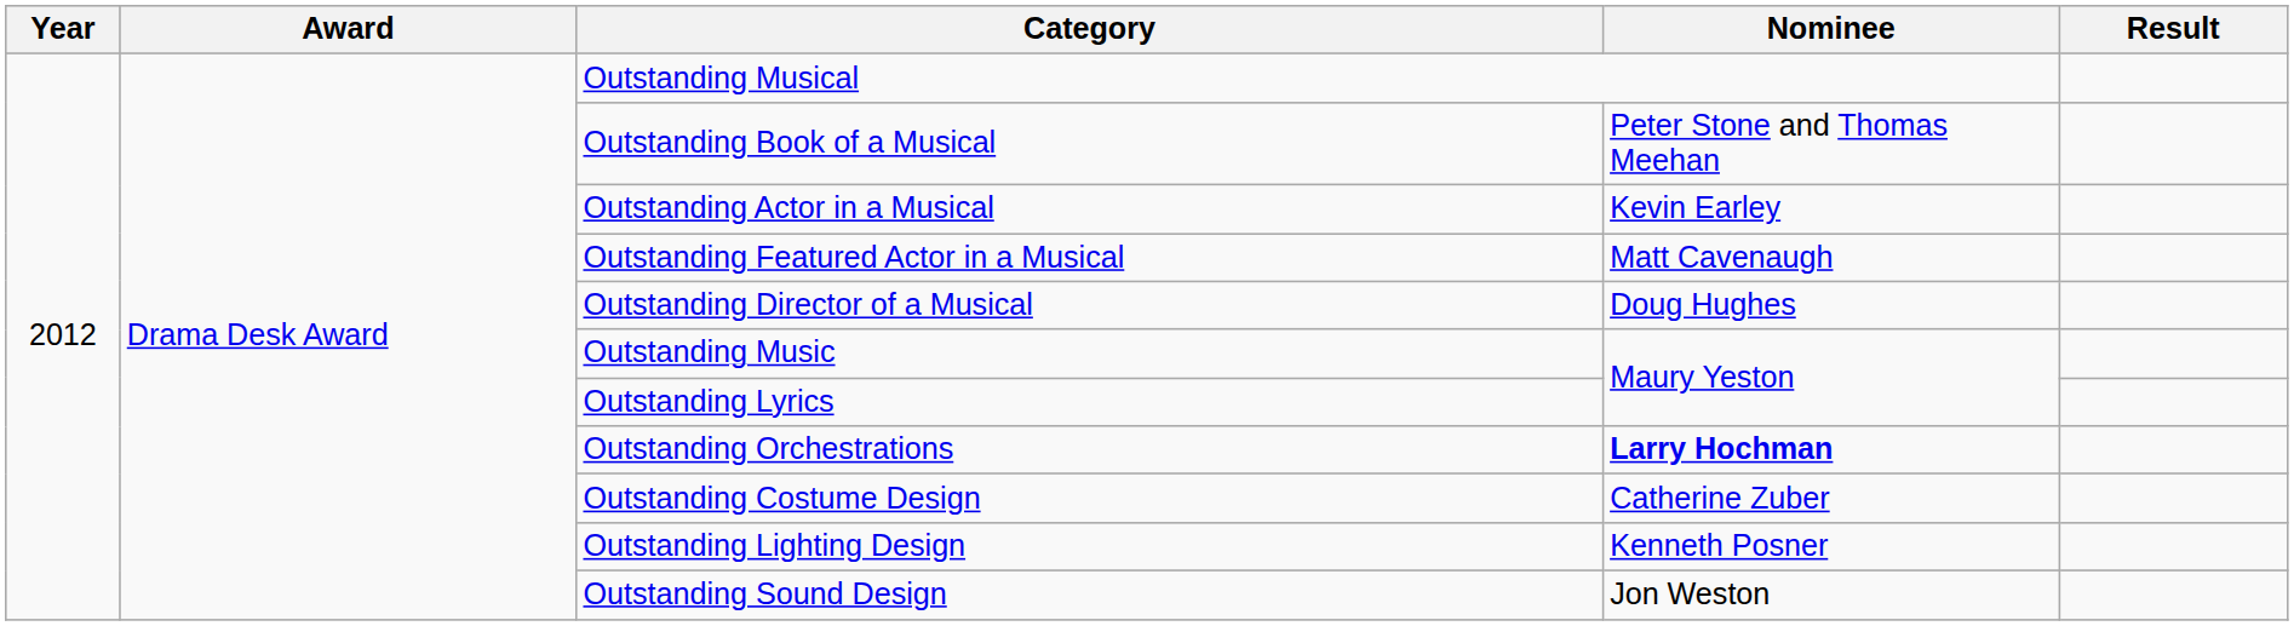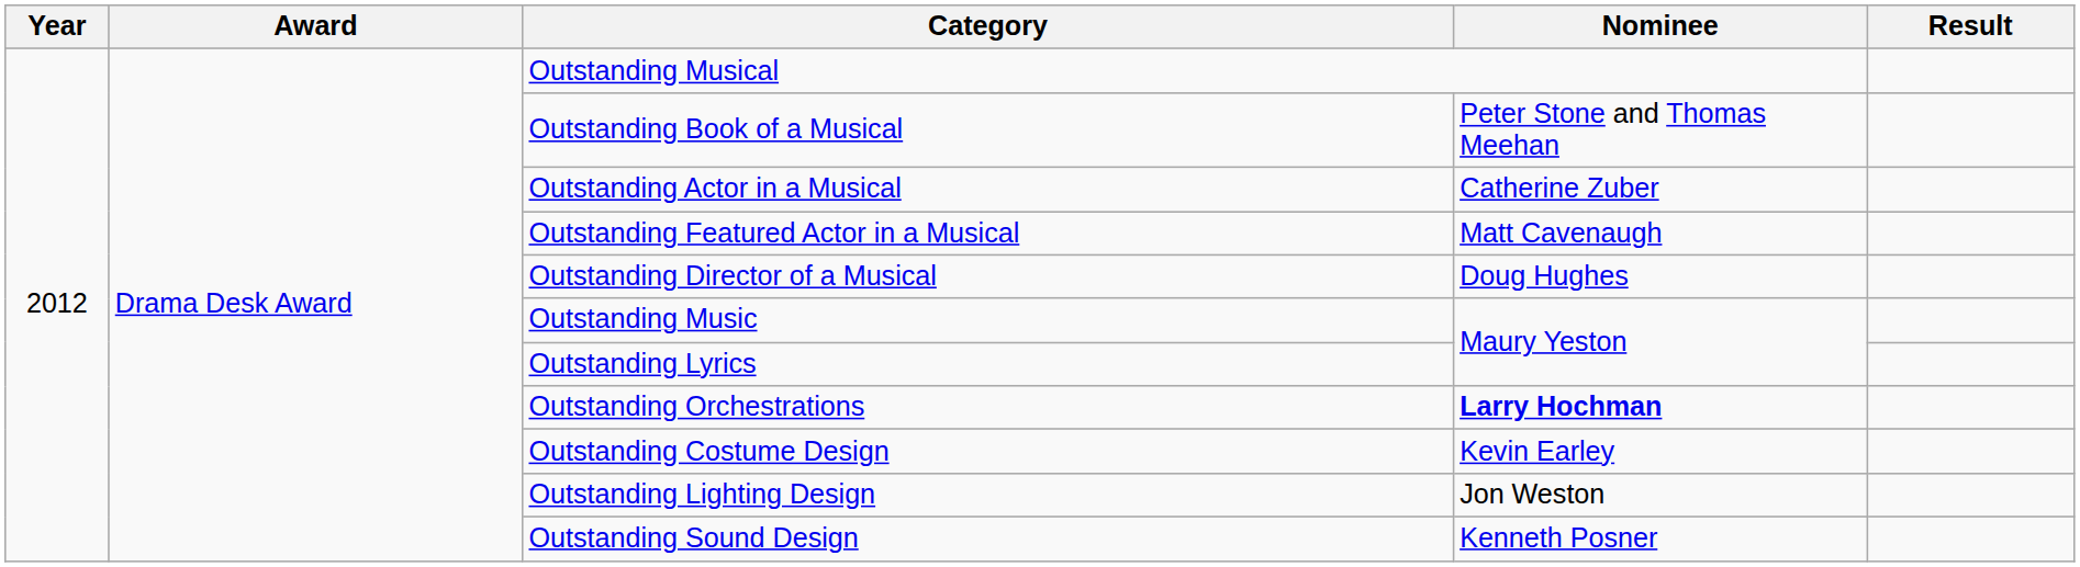 <table class="wikitable" width="95%">
 <tr>
 <th width="5%">Year</th>
 <th width="20%">Award</th>
 <th width="45%">Category</th>
 <th width="20%">Nominee</th>
 <th width="10%">Result</th>
 </tr>
 <tr>
 <td rowspan="11" align="center">2012</td>
 <td rowspan="11"><a href='#'>Drama Desk Award</a></td>
 <td colspan="2"><a href='#'>Outstanding Musical</a></td>
 <td></td>
 </tr>
 <tr>
 <td><a href='#'>Outstanding Book of a Musical</a></td>
 <td><a href='#'>Peter Stone</a> and <a href='#'>Thomas Meehan</a></td>
 <td></td>
 </tr>
 <tr>
 <td><a href='#'>Outstanding Actor in a Musical</a></td>
-<td><a href='#'>Kevin Earley</a></td>
+<td><a href='#'>Catherine Zuber</a></td>
 <td></td>
 </tr>
 <tr>
 <td><a href='#'>Outstanding Featured Actor in a Musical</a></td>
 <td><a href='#'>Matt Cavenaugh</a></td>
 <td></td>
 </tr>
 <tr>
 <td><a href='#'>Outstanding Director of a Musical</a></td>
 <td><a href='#'>Doug Hughes</a></td>
 <td></td>
 </tr>
 <tr>
 <td><a href='#'>Outstanding Music</a></td>
 <td rowspan="2"><a href='#'>Maury Yeston</a></td>
 <td></td>
 </tr>
 <tr>
 <td><a href='#'>Outstanding Lyrics</a></td>
 <td></td>
 </tr>
 <tr>
 <td><a href='#'>Outstanding Orchestrations</a></td>
 <td><strong><a href='#'>Larry Hochman</a></strong></td>
 <td></td>
 </tr>
 <tr>
 <td><a href='#'>Outstanding Costume Design</a></td>
-<td><a href='#'>Catherine Zuber</a></td>
+<td><a href='#'>Kevin Earley</a></td>
 <td></td>
 </tr>
 <tr>
 <td><a href='#'>Outstanding Lighting Design</a></td>
-<td><a href='#'>Kenneth Posner</a></td>
+<td>Jon Weston</td>
 <td></td>
 </tr>
 <tr>
 <td><a href='#'>Outstanding Sound Design</a></td>
-<td>Jon Weston</td>
+<td><a href='#'>Kenneth Posner</a></td>
 <td></td>
 </tr>
 </table>
